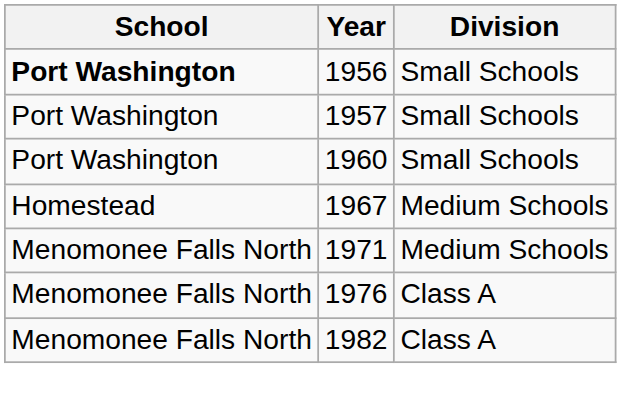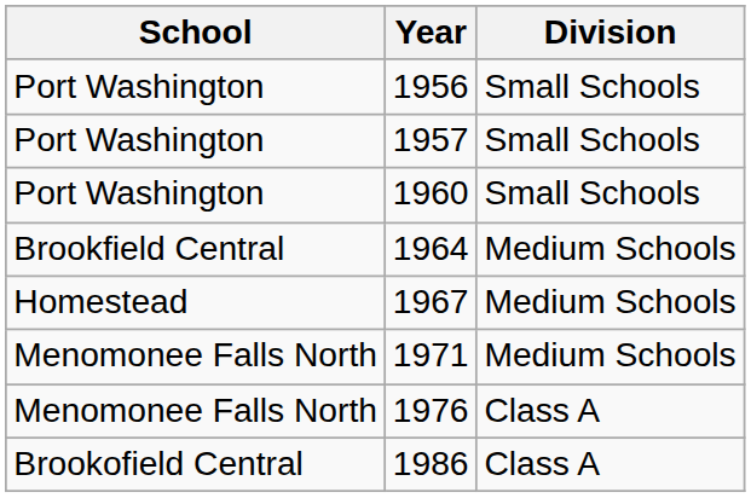 <table class="wikitable">
 <tr>
 <th>School</th>
 <th>Year</th>
 <th>Division</th>
 </tr>
 <tr>
-<td><strong>Port Washington</strong></td>
+<td>Port Washington</td>
 <td>1956</td>
 <td>Small Schools</td>
 </tr>
 <tr>
 <td>Port Washington</td>
 <td>1957</td>
 <td>Small Schools</td>
 </tr>
 <tr>
 <td>Port Washington</td>
 <td>1960</td>
 <td>Small Schools</td>
+</tr>
+<tr>
+<td>Brookfield Central</td>
+<td>1964</td>
+<td>Medium Schools</td>
 </tr>
 <tr>
 <td>Homestead</td>
 <td>1967</td>
 <td>Medium Schools</td>
 </tr>
 <tr>
 <td>Menomonee Falls North</td>
 <td>1971</td>
 <td>Medium Schools</td>
 </tr>
 <tr>
 <td>Menomonee Falls North</td>
 <td>1976</td>
 <td>Class A</td>
 </tr>
 <tr>
-<td>Menomonee Falls North</td>
-<td>1982</td>
+<td>Brookofield Central</td>
+<td>1986</td>
 <td>Class A</td>
 </tr>
 </table>
